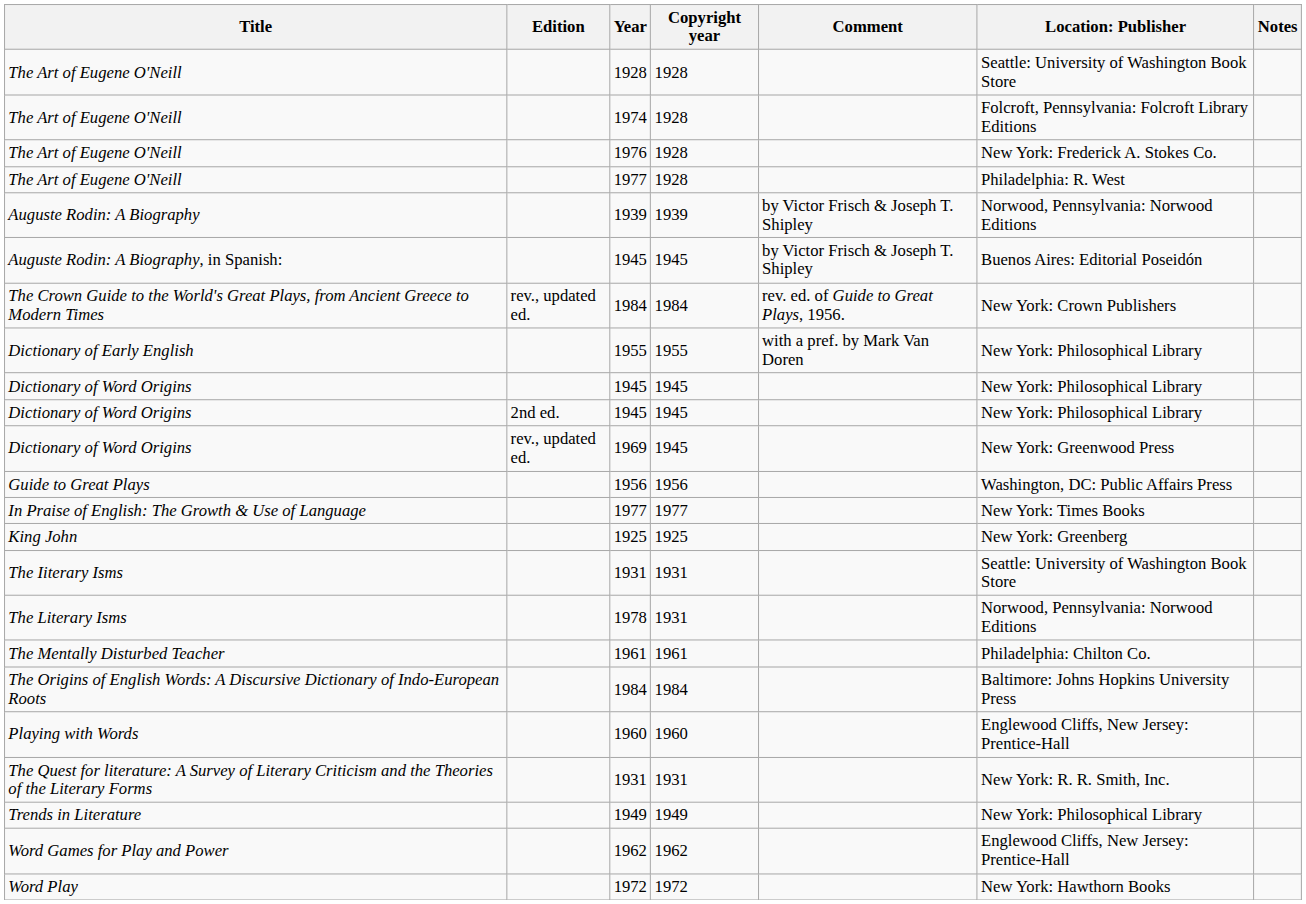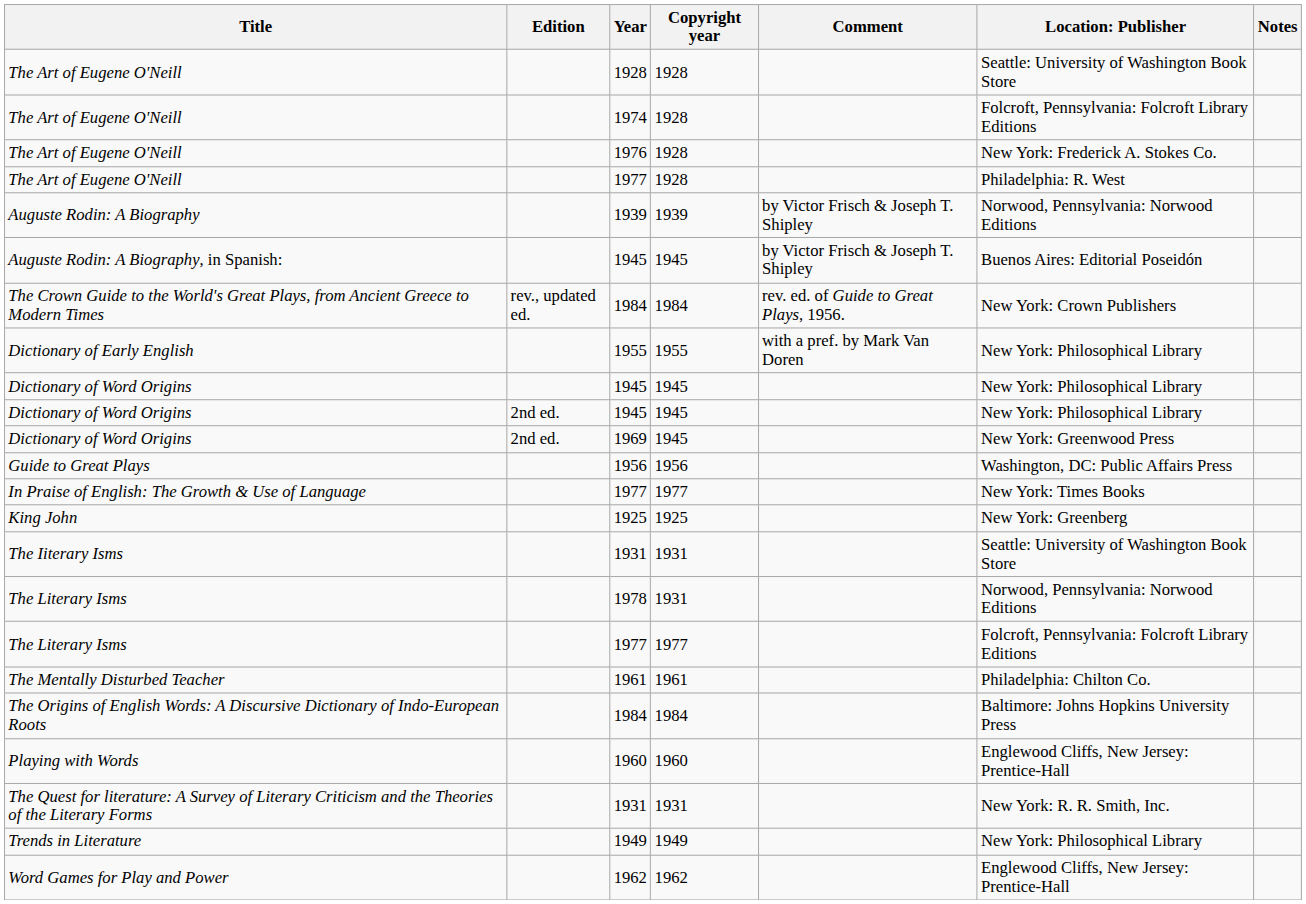 <table class="wikitable sortable" align=centre>
 <tr>
 <th>Title</th>
 <th>Edition</th>
 <th>Year</th>
 <th>Copyright year</th>
 <th>Comment</th>
 <th>Location: Publisher</th>
 <th>Notes</th>
 </tr>
 <tr>
 <td><em>The Art of Eugene O'Neill</em></td>
 <td></td>
 <td>1928</td>
 <td>1928</td>
 <td></td>
 <td>Seattle: University of Washington Book Store</td>
 <td></td>
 </tr>
 <tr>
 <td><em>The Art of Eugene O'Neill</em></td>
 <td></td>
 <td>1974</td>
 <td>1928</td>
 <td></td>
 <td>Folcroft, Pennsylvania: Folcroft Library Editions</td>
 <td></td>
 </tr>
 <tr>
 <td><em>The Art of Eugene O'Neill</em></td>
 <td></td>
 <td>1976</td>
 <td>1928</td>
 <td></td>
 <td>New York: Frederick A. Stokes Co.</td>
 <td></td>
 </tr>
 <tr>
 <td><em>The Art of Eugene O'Neill</em></td>
 <td></td>
 <td>1977</td>
 <td>1928</td>
 <td></td>
 <td>Philadelphia: R. West</td>
 <td></td>
 </tr>
 <tr>
 <td><em>Auguste Rodin: A Biography</em></td>
 <td></td>
 <td>1939</td>
 <td>1939</td>
 <td>by Victor Frisch & Joseph T. Shipley</td>
 <td>Norwood, Pennsylvania: Norwood Editions</td>
 <td></td>
 </tr>
 <tr>
 <td><em>Auguste Rodin: A Biography</em>, in Spanish: </td>
 <td></td>
 <td>1945</td>
 <td>1945</td>
 <td>by Victor Frisch & Joseph T. Shipley</td>
 <td>Buenos Aires: Editorial Poseidón</td>
 <td></td>
 </tr>
 <tr>
 <td><em>The Crown Guide to the World's Great Plays, from Ancient Greece to Modern Times</em></td>
 <td>rev., updated ed.</td>
 <td>1984</td>
 <td>1984</td>
 <td>rev. ed. of <em>Guide to Great Plays</em>, 1956.</td>
 <td>New York: Crown Publishers</td>
 <td></td>
 </tr>
 <tr>
 <td><em>Dictionary of Early English</em></td>
 <td></td>
 <td>1955</td>
 <td>1955</td>
 <td>with a pref. by Mark Van Doren</td>
 <td>New York: Philosophical Library</td>
 <td></td>
 </tr>
 <tr>
 <td><em>Dictionary of Word Origins</em></td>
 <td></td>
 <td>1945</td>
 <td>1945</td>
 <td></td>
 <td>New York: Philosophical Library</td>
 <td></td>
 </tr>
 <tr>
 <td><em>Dictionary of Word Origins</em></td>
 <td>2nd ed.</td>
 <td>1945</td>
 <td>1945</td>
 <td></td>
 <td>New York: Philosophical Library</td>
 <td></td>
 </tr>
 <tr>
 <td><em>Dictionary of Word Origins</em></td>
-<td>rev., updated ed.</td>
+<td>2nd ed.</td>
 <td>1969</td>
 <td>1945</td>
 <td></td>
 <td>New York: Greenwood Press</td>
 <td></td>
 </tr>
 <tr>
 <td><em>Guide to Great Plays</em></td>
 <td></td>
 <td>1956</td>
 <td>1956</td>
 <td></td>
 <td>Washington, DC: Public Affairs Press</td>
 <td></td>
 </tr>
 <tr>
 <td><em>In Praise of English: The Growth & Use of Language</em></td>
 <td></td>
 <td>1977</td>
 <td>1977</td>
 <td></td>
 <td>New York: Times Books</td>
 <td></td>
 </tr>
 <tr>
 <td><em>King John</em></td>
 <td></td>
 <td>1925</td>
 <td>1925</td>
 <td></td>
 <td>New York: Greenberg</td>
 <td></td>
 </tr>
 <tr>
 <td><em>The Iiterary Isms</em></td>
 <td></td>
 <td>1931</td>
 <td>1931</td>
 <td></td>
 <td>Seattle: University of Washington Book Store</td>
 <td></td>
 </tr>
 <tr>
 <td><em>The Literary Isms</em></td>
 <td></td>
 <td>1978</td>
 <td>1931</td>
 <td></td>
 <td>Norwood, Pennsylvania: Norwood Editions</td>
+<td></td>
+</tr>
+<tr>
+<td><em>The Literary Isms</em></td>
+<td></td>
+<td>1977</td>
+<td>1977</td>
+<td></td>
+<td>Folcroft, Pennsylvania: Folcroft Library Editions</td>
 <td></td>
 </tr>
 <tr>
 <td><em>The Mentally Disturbed Teacher</em></td>
 <td></td>
 <td>1961</td>
 <td>1961</td>
 <td></td>
 <td>Philadelphia: Chilton Co.</td>
 <td></td>
 </tr>
 <tr>
 <td><em>The Origins of English Words: A Discursive Dictionary of Indo-European Roots</em></td>
 <td></td>
 <td>1984</td>
 <td>1984</td>
 <td></td>
 <td>Baltimore: Johns Hopkins University Press</td>
 <td></td>
 </tr>
 <tr>
 <td><em>Playing with Words</em></td>
 <td></td>
 <td>1960</td>
 <td>1960</td>
 <td></td>
 <td>Englewood Cliffs, New Jersey: Prentice-Hall</td>
 <td></td>
 </tr>
 <tr>
 <td><em>The Quest for literature: A Survey of Literary Criticism and the Theories of the Literary Forms</em></td>
 <td></td>
 <td>1931</td>
 <td>1931</td>
 <td></td>
 <td>New York: R. R. Smith, Inc.</td>
 <td></td>
 </tr>
 <tr>
 <td><em>Trends in Literature</em></td>
 <td></td>
 <td>1949</td>
 <td>1949</td>
 <td></td>
 <td>New York: Philosophical Library</td>
 <td></td>
 </tr>
 <tr>
 <td><em>Word Games for Play and Power</em></td>
 <td></td>
 <td>1962</td>
 <td>1962</td>
 <td></td>
 <td>Englewood Cliffs, New Jersey: Prentice-Hall</td>
 <td></td>
 </tr>
-<tr>
-<td><em>Word Play</em></td>
-<td></td>
-<td>1972</td>
-<td>1972</td>
-<td></td>
-<td>New York: Hawthorn Books</td>
-<td></td>
-</tr>
 </table>
